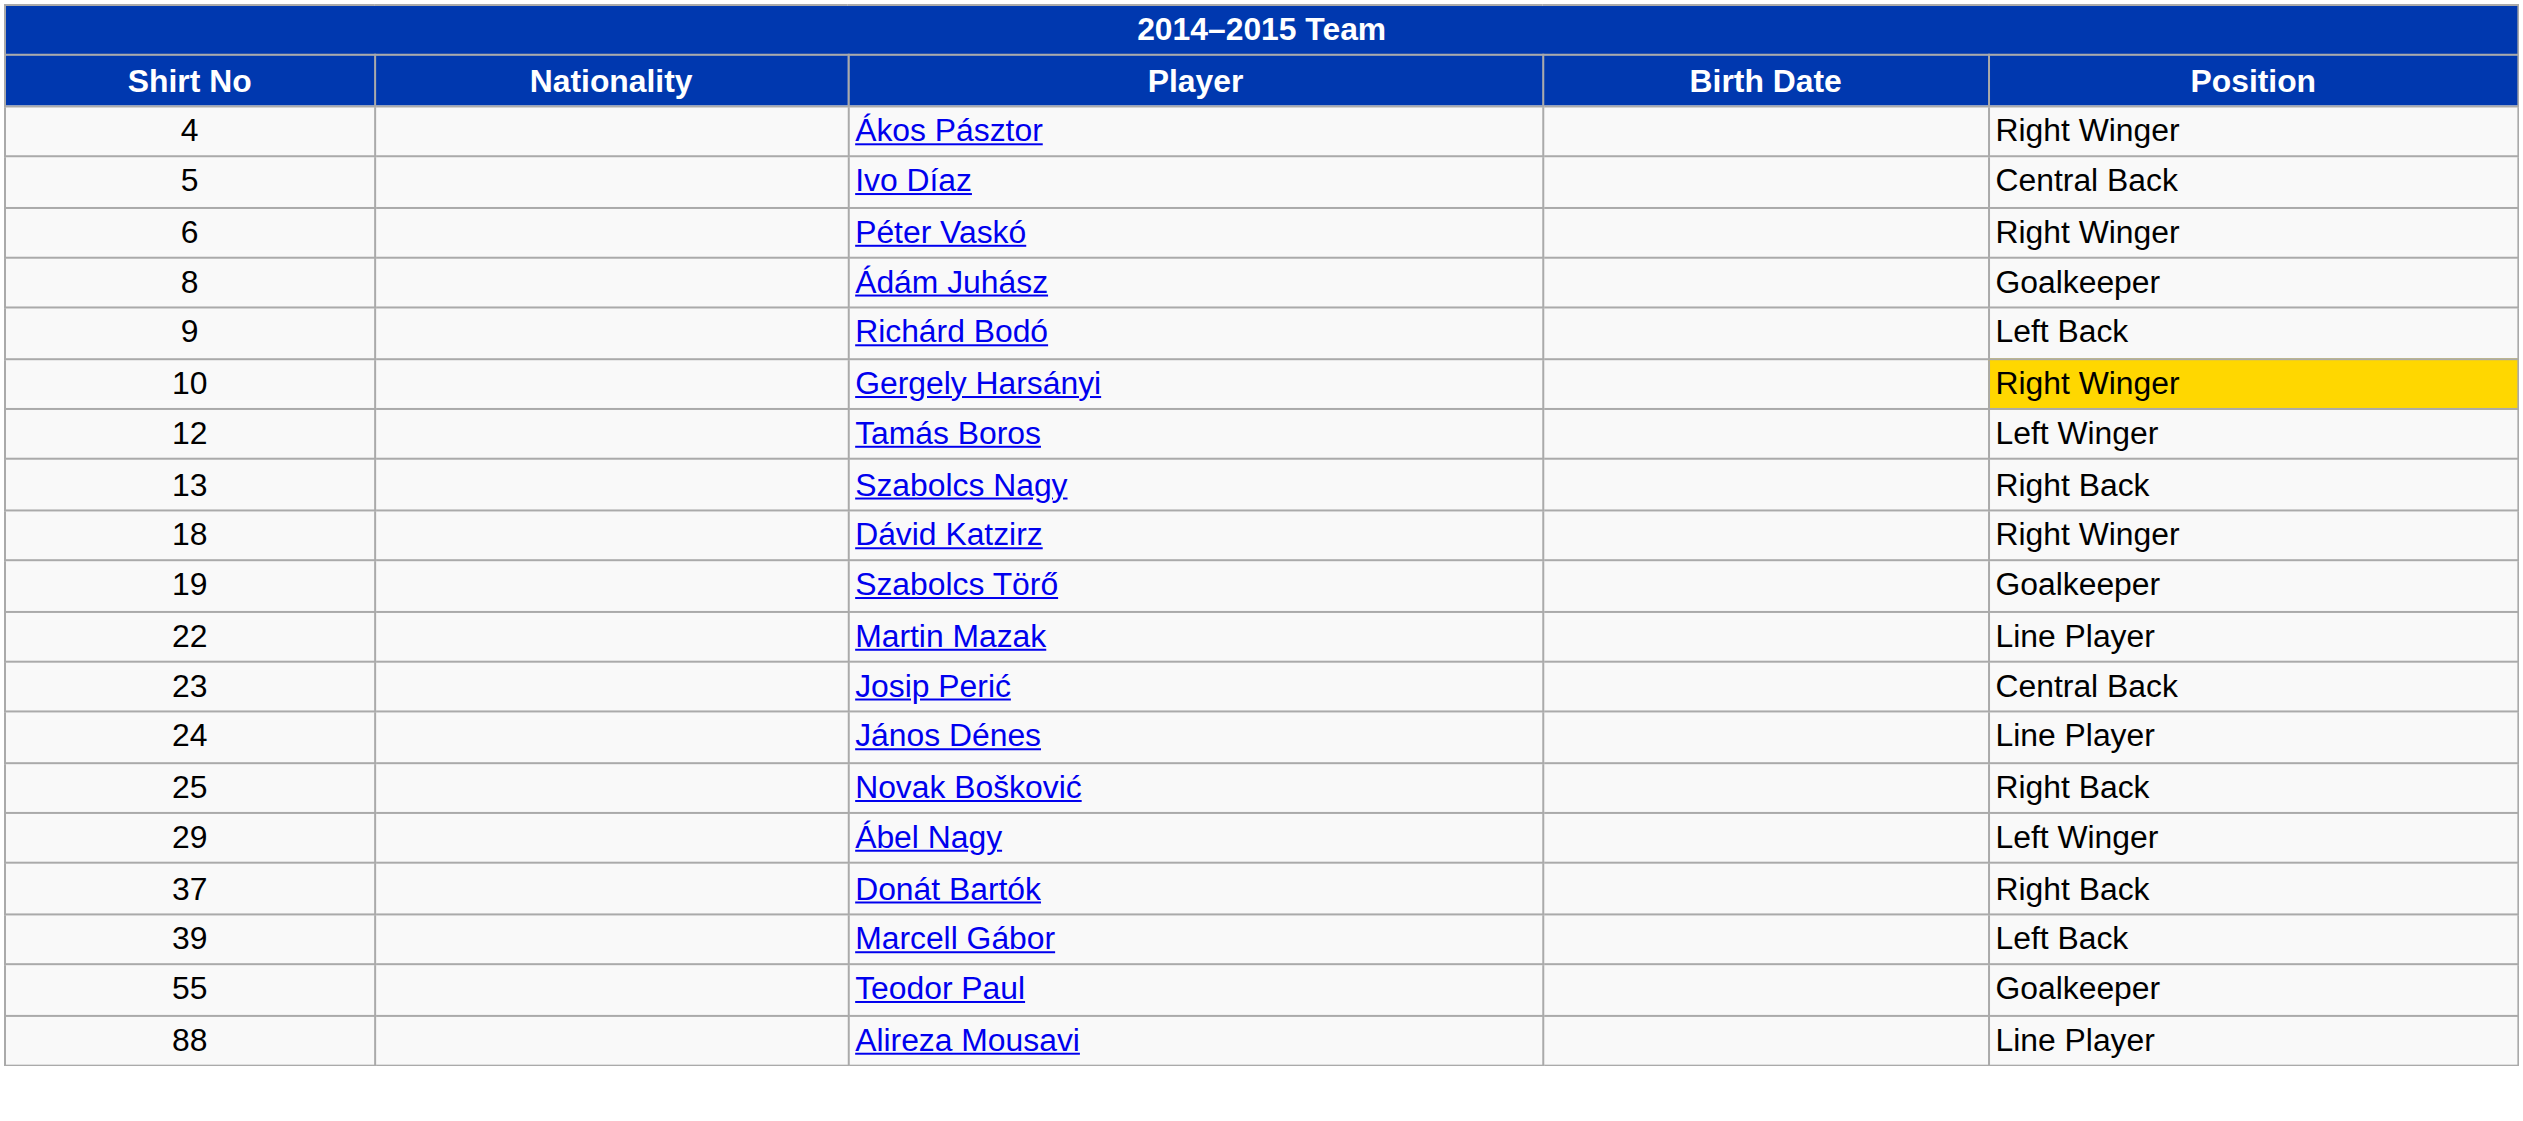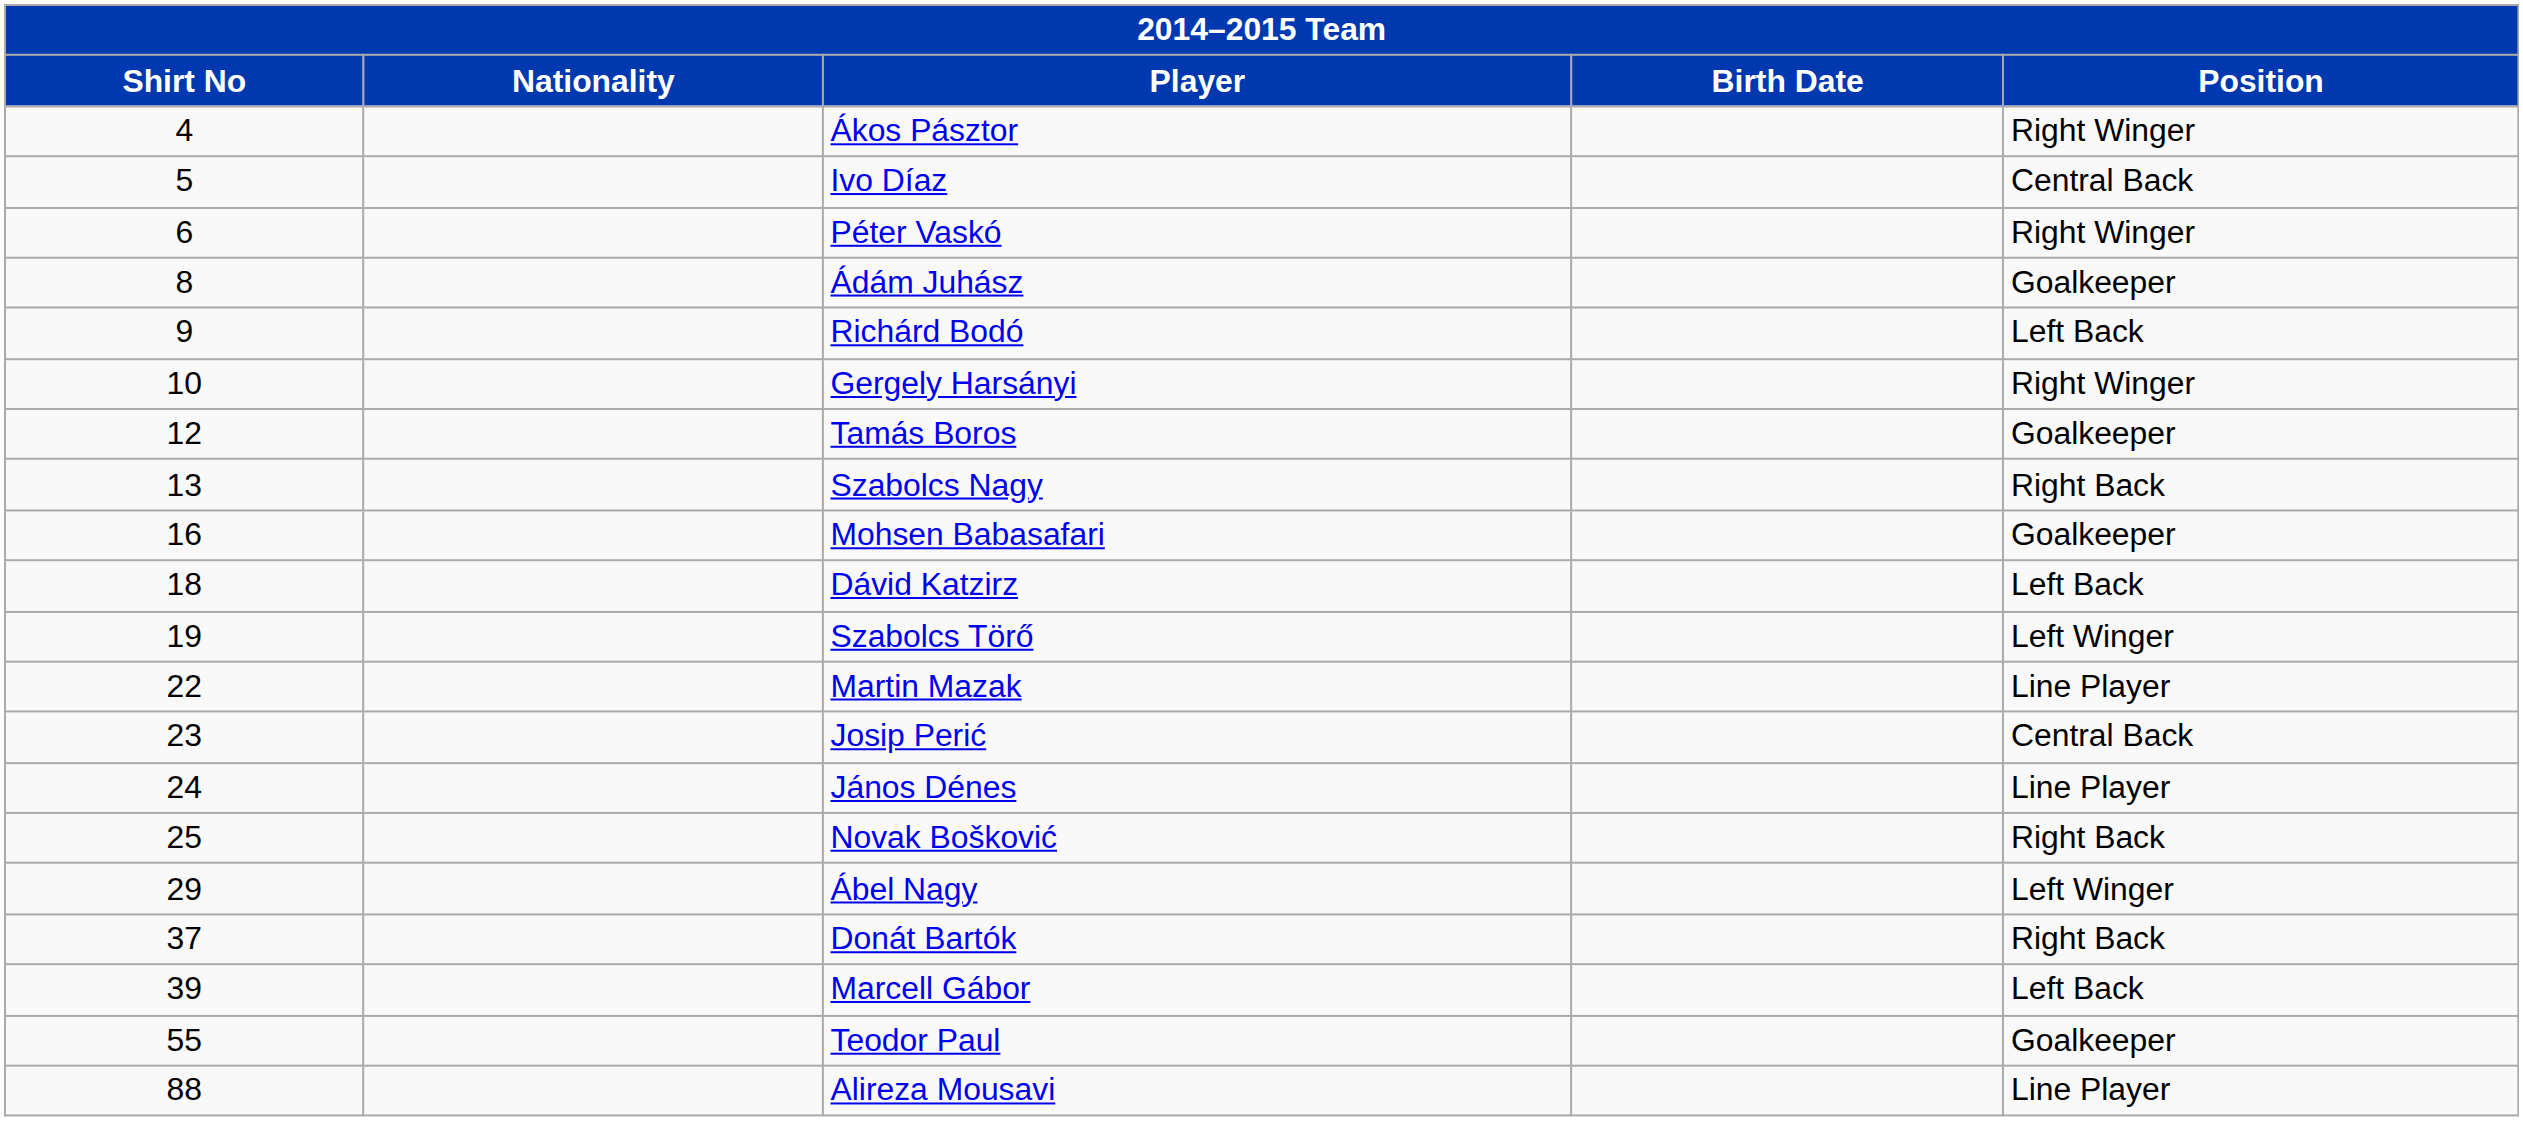 <table class="wikitable collapsible collapsed" style="width:100%">
 <tr>
 <th colspan=5 style="background-color:#0038af;color:#FFFFFF;text-align:center;"> <strong>2014–2015 Team</strong></th>
 </tr>
 <tr>
 <th style="color:#FFFFFF; background:#0038af">Shirt No</th>
 <th style="color:#FFFFFF; background:#0038af">Nationality</th>
 <th style="color:#FFFFFF; background:#0038af">Player</th>
 <th style="color:#FFFFFF; background:#0038af">Birth Date</th>
 <th style="color:#FFFFFF; background:#0038af">Position</th>
 </tr>
 <tr>
 <td align=center>4</td>
 <td></td>
 <td><a href='#'>Ákos Pásztor</a></td>
 <td></td>
 <td>Right Winger</td>
 </tr>
 <tr>
 <td align=center>5</td>
 <td></td>
 <td><a href='#'>Ivo Díaz</a></td>
 <td></td>
 <td>Central Back</td>
 </tr>
 <tr>
 <td align=center>6</td>
 <td></td>
 <td><a href='#'>Péter Vaskó</a></td>
 <td></td>
 <td>Right Winger</td>
 </tr>
 <tr>
 <td align=center>8</td>
 <td></td>
 <td><a href='#'>Ádám Juhász</a></td>
 <td></td>
 <td>Goalkeeper</td>
 </tr>
 <tr>
 <td align=center>9</td>
 <td></td>
 <td><a href='#'>Richárd Bodó</a></td>
 <td></td>
 <td>Left Back</td>
 </tr>
 <tr>
 <td align=center>10</td>
 <td></td>
 <td><a href='#'>Gergely Harsányi</a></td>
 <td></td>
-<td style="background: gold;">Right Winger</td>
+<td>Right Winger</td>
 </tr>
 <tr>
 <td align=center>12</td>
 <td></td>
 <td><a href='#'>Tamás Boros</a></td>
 <td></td>
-<td>Left Winger</td>
+<td>Goalkeeper</td>
 </tr>
 <tr>
 <td align=center>13</td>
 <td></td>
 <td><a href='#'>Szabolcs Nagy</a></td>
 <td></td>
 <td>Right Back</td>
 </tr>
 <tr>
+<td align=center>16</td>
+<td></td>
+<td><a href='#'>Mohsen Babasafari</a></td>
+<td></td>
+<td>Goalkeeper</td>
+</tr>
+<tr>
 <td align=center>18</td>
 <td></td>
 <td><a href='#'>Dávid Katzirz</a></td>
 <td></td>
-<td>Right Winger</td>
+<td>Left Back</td>
 </tr>
 <tr>
 <td align=center>19</td>
 <td></td>
 <td><a href='#'>Szabolcs Törő</a></td>
 <td></td>
-<td>Goalkeeper</td>
+<td>Left Winger</td>
 </tr>
 <tr>
 <td align=center>22</td>
 <td></td>
 <td><a href='#'>Martin Mazak</a></td>
 <td></td>
 <td>Line Player</td>
 </tr>
 <tr>
 <td align=center>23</td>
 <td></td>
 <td><a href='#'>Josip Perić</a></td>
 <td></td>
 <td>Central Back</td>
 </tr>
 <tr>
 <td align=center>24</td>
 <td></td>
 <td><a href='#'>János Dénes</a></td>
 <td></td>
 <td>Line Player</td>
 </tr>
 <tr>
 <td align=center>25</td>
 <td></td>
 <td><a href='#'>Novak Bošković</a></td>
 <td></td>
 <td>Right Back</td>
 </tr>
 <tr>
 <td align=center>29</td>
 <td></td>
 <td><a href='#'>Ábel Nagy</a></td>
 <td></td>
 <td>Left Winger</td>
 </tr>
 <tr>
 <td align=center>37</td>
 <td></td>
 <td><a href='#'>Donát Bartók</a></td>
 <td></td>
 <td>Right Back</td>
 </tr>
 <tr>
 <td align=center>39</td>
 <td></td>
 <td><a href='#'>Marcell Gábor</a></td>
 <td></td>
 <td>Left Back</td>
 </tr>
 <tr>
 <td align=center>55</td>
 <td></td>
 <td><a href='#'>Teodor Paul</a></td>
 <td></td>
 <td>Goalkeeper</td>
 </tr>
 <tr>
 <td align=center>88</td>
 <td></td>
 <td><a href='#'>Alireza Mousavi</a></td>
 <td></td>
 <td>Line Player</td>
 </tr>
 </table>
